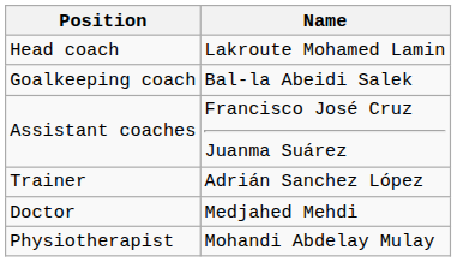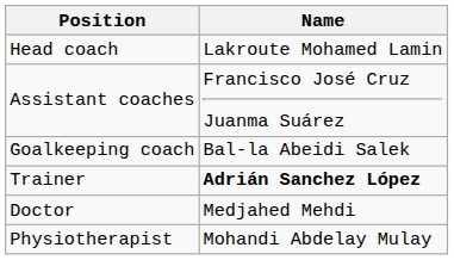 <table class="wikitable">
 <tr>
 <th>Position</th>
 <th>Name</th>
 </tr>
 <tr>
 <td>Head coach</td>
 <td> Lakroute Mohamed Lamin</td>
 </tr>
 <tr>
+<td>Assistant coaches</td>
+<td> Francisco José Cruz<hr> Juanma Suárez</td>
+</tr>
+<tr>
 <td>Goalkeeping coach</td>
 <td> Bal-la Abeidi Salek</td>
 </tr>
 <tr>
-<td>Assistant coaches</td>
-<td> Francisco José Cruz<hr> Juanma Suárez</td>
-</tr>
-<tr>
 <td>Trainer</td>
-<td> Adrián Sanchez López</td>
+<td><strong> Adrián Sanchez López</strong></td>
 </tr>
 <tr>
 <td>Doctor</td>
 <td> Medjahed Mehdi</td>
 </tr>
 <tr>
 <td>Physiotherapist</td>
 <td> Mohandi Abdelay Mulay</td>
 </tr>
 </table>
